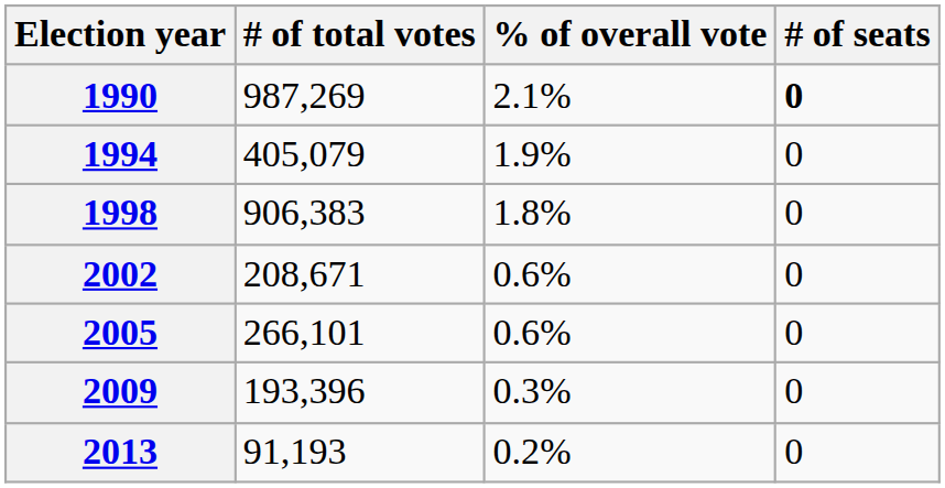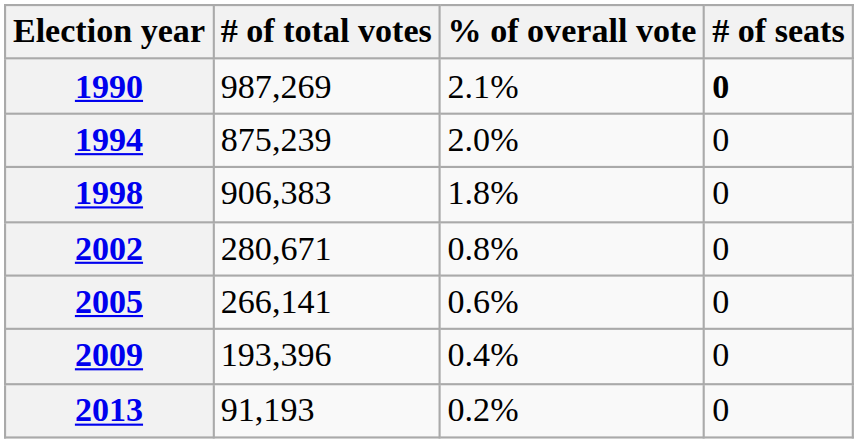 <table class="wikitable">
 <tr>
 <th>Election year</th>
 <th># of total votes</th>
 <th>% of overall vote</th>
 <th># of seats</th>
 </tr>
 <tr>
 <th><a href='#'>1990</a></th>
 <td>987,269</td>
 <td>2.1%</td>
 <td><strong>0</strong></td>
 </tr>
 <tr>
 <th><a href='#'>1994</a></th>
-<td>405,079</td>
-<td>1.9%</td>
+<td>875,239</td>
+<td>2.0%</td>
 <td>0</td>
 </tr>
 <tr>
 <th><a href='#'>1998</a></th>
 <td>906,383</td>
 <td>1.8%</td>
 <td>0</td>
 </tr>
 <tr>
 <th><a href='#'>2002</a></th>
-<td>208,671</td>
-<td>0.6%</td>
+<td>280,671</td>
+<td>0.8%</td>
 <td>0</td>
 </tr>
 <tr>
 <th><a href='#'>2005</a></th>
-<td>266,101</td>
+<td>266,141</td>
 <td>0.6%</td>
 <td>0</td>
 </tr>
 <tr>
 <th><a href='#'>2009</a></th>
 <td>193,396</td>
-<td>0.3%</td>
+<td>0.4%</td>
 <td>0</td>
 </tr>
 <tr>
 <th><a href='#'>2013</a></th>
 <td>91,193</td>
 <td>0.2%</td>
 <td>0</td>
 </tr>
 </table>
